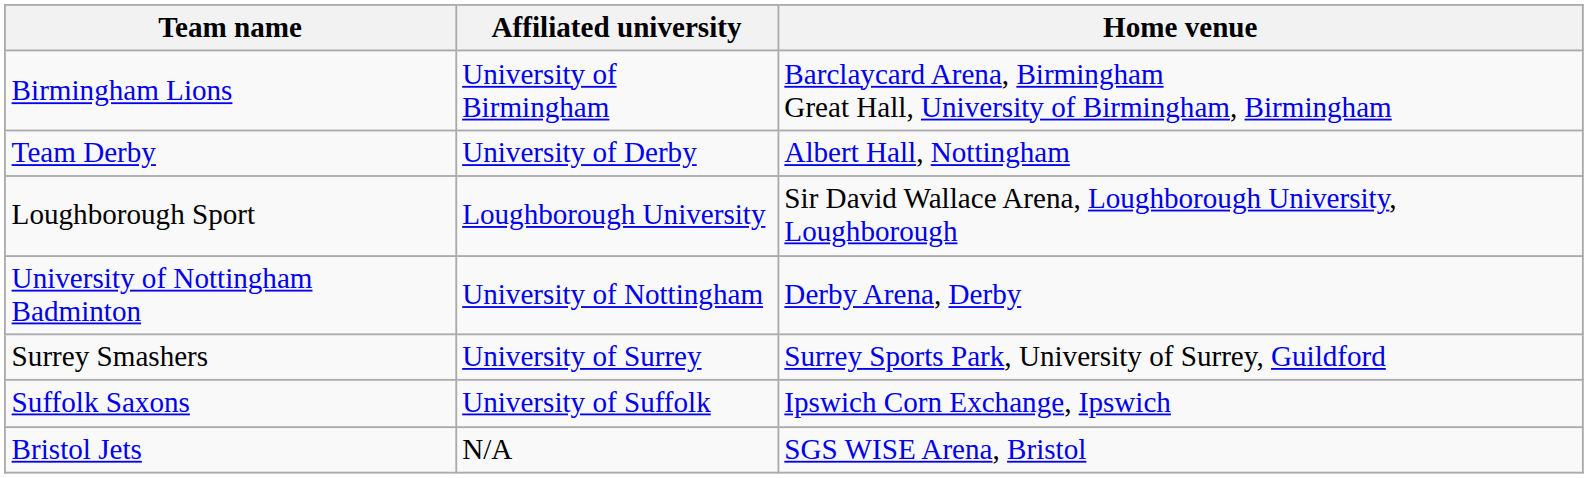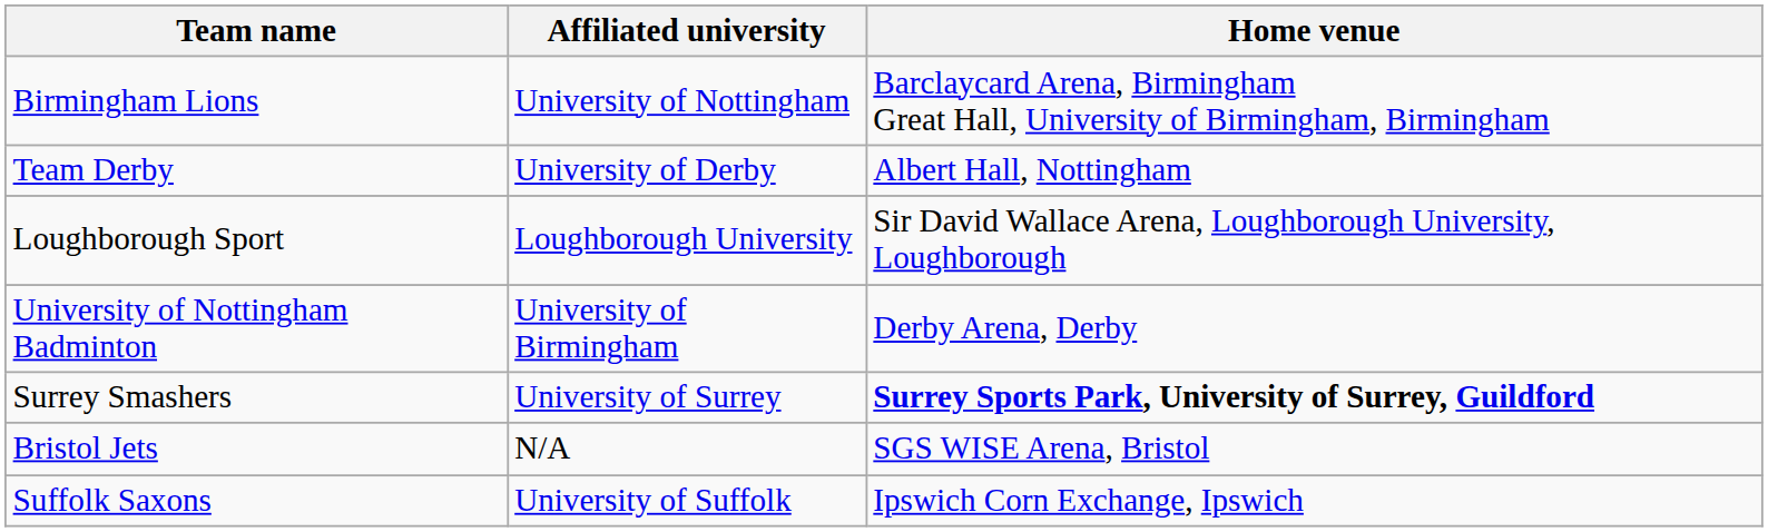 <table class="wikitable">
 <tr>
 <th>Team name</th>
 <th>Affiliated university</th>
 <th>Home venue</th>
 </tr>
 <tr>
 <td><a href='#'>Birmingham Lions</a></td>
-<td><a href='#'>University of Birmingham</a></td>
+<td><a href='#'>University of Nottingham</a></td>
 <td><a href='#'>Barclaycard Arena</a>, <a href='#'>Birmingham</a><br> Great Hall, <a href='#'>University of Birmingham</a>, <a href='#'>Birmingham</a></td>
 </tr>
 <tr>
 <td><a href='#'>Team Derby</a></td>
 <td><a href='#'>University of Derby</a></td>
 <td><a href='#'>Albert Hall</a>, <a href='#'>Nottingham</a></td>
 </tr>
 <tr>
 <td>Loughborough Sport</td>
 <td><a href='#'>Loughborough University</a></td>
 <td>Sir David Wallace Arena, <a href='#'>Loughborough University</a>, <a href='#'>Loughborough</a></td>
 </tr>
 <tr>
 <td><a href='#'>University of Nottingham Badminton</a></td>
-<td><a href='#'>University of Nottingham</a></td>
+<td><a href='#'>University of Birmingham</a></td>
 <td><a href='#'>Derby Arena</a>, <a href='#'>Derby</a></td>
 </tr>
 <tr>
 <td>Surrey Smashers</td>
 <td><a href='#'>University of Surrey</a></td>
-<td><a href='#'>Surrey Sports Park</a>, University of Surrey, <a href='#'>Guildford</a></td>
+<td><strong><a href='#'>Surrey Sports Park</a>, University of Surrey, <a href='#'>Guildford</a></strong></td>
+</tr>
+<tr>
+<td><a href='#'>Bristol Jets</a></td>
+<td>N/A</td>
+<td><a href='#'>SGS WISE Arena</a>, <a href='#'>Bristol</a></td>
 </tr>
 <tr>
 <td><a href='#'>Suffolk Saxons</a></td>
 <td><a href='#'>University of Suffolk</a></td>
 <td><a href='#'>Ipswich Corn Exchange</a>, <a href='#'>Ipswich</a></td>
 </tr>
-<tr>
-<td><a href='#'>Bristol Jets</a></td>
-<td>N/A</td>
-<td><a href='#'>SGS WISE Arena</a>, <a href='#'>Bristol</a></td>
-</tr>
 </table>
